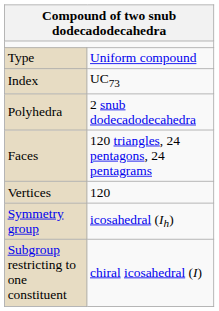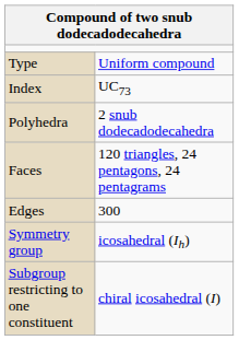 <table class="wikitable" style="float:right; margin-left:8px; width:250px">
 <tr>
 <th bgcolor=#e7dcc3 colspan=2>Compound of two snub dodecadodecahedra</th>
 </tr>
 <tr>
 <td align=center colspan=2></td>
 </tr>
 <tr>
 <td bgcolor=#e7dcc3>Type</td>
 <td><a href='#'>Uniform compound</a></td>
 </tr>
 <tr>
 <td bgcolor=#e7dcc3>Index</td>
 <td>UC<sub>73</sub></td>
 </tr>
 <tr>
 <td bgcolor=#e7dcc3>Polyhedra</td>
 <td>2 <a href='#'>snub dodecadodecahedra</a></td>
 </tr>
 <tr>
 <td bgcolor=#e7dcc3>Faces</td>
 <td>120 <a href='#'>triangles</a>, 24 <a href='#'>pentagons</a>, 24 <a href='#'>pentagrams</a></td>
 </tr>
 <tr>
-<td bgcolor=#e7dcc3>Vertices</td>
-<td>120</td>
+<td bgcolor=#e7dcc3>Edges</td>
+<td>300</td>
 </tr>
 <tr>
 <td bgcolor=#e7dcc3><a href='#'>Symmetry group</a></td>
 <td><a href='#'>icosahedral</a> (<em>I<sub>h</sub></em>)</td>
 </tr>
 <tr>
 <td bgcolor=#e7dcc3><a href='#'>Subgroup</a> restricting to one constituent</td>
 <td><a href='#'>chiral</a> <a href='#'>icosahedral</a> (<em>I</em>)</td>
 </tr>
 </table>
